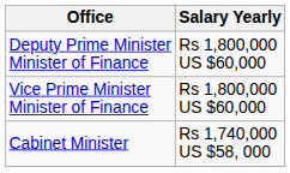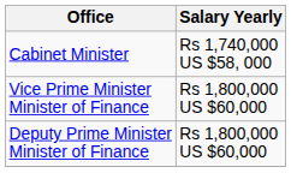 <table class="wikitable">
 <tr>
 <th>Office</th>
 <th>Salary Yearly</th>
 </tr>
 <tr>
-<td><a href='#'>Deputy Prime Minister</a><br><a href='#'>Minister of Finance</a></td>
-<td>Rs 1,800,000<br>US $60,000</td>
+<td><a href='#'>Cabinet Minister</a></td>
+<td>Rs 1,740,000<br>US $58, 000</td>
 </tr>
 <tr>
 <td><a href='#'>Vice Prime Minister</a><br><a href='#'>Minister of Finance</a></td>
 <td>Rs 1,800,000<br>US $60,000</td>
 </tr>
 <tr>
-<td><a href='#'>Cabinet Minister</a></td>
-<td>Rs 1,740,000<br>US $58, 000</td>
+<td><a href='#'>Deputy Prime Minister</a><br><a href='#'>Minister of Finance</a></td>
+<td>Rs 1,800,000<br>US $60,000</td>
 </tr>
 <tr>
 </tr>
 </table>
